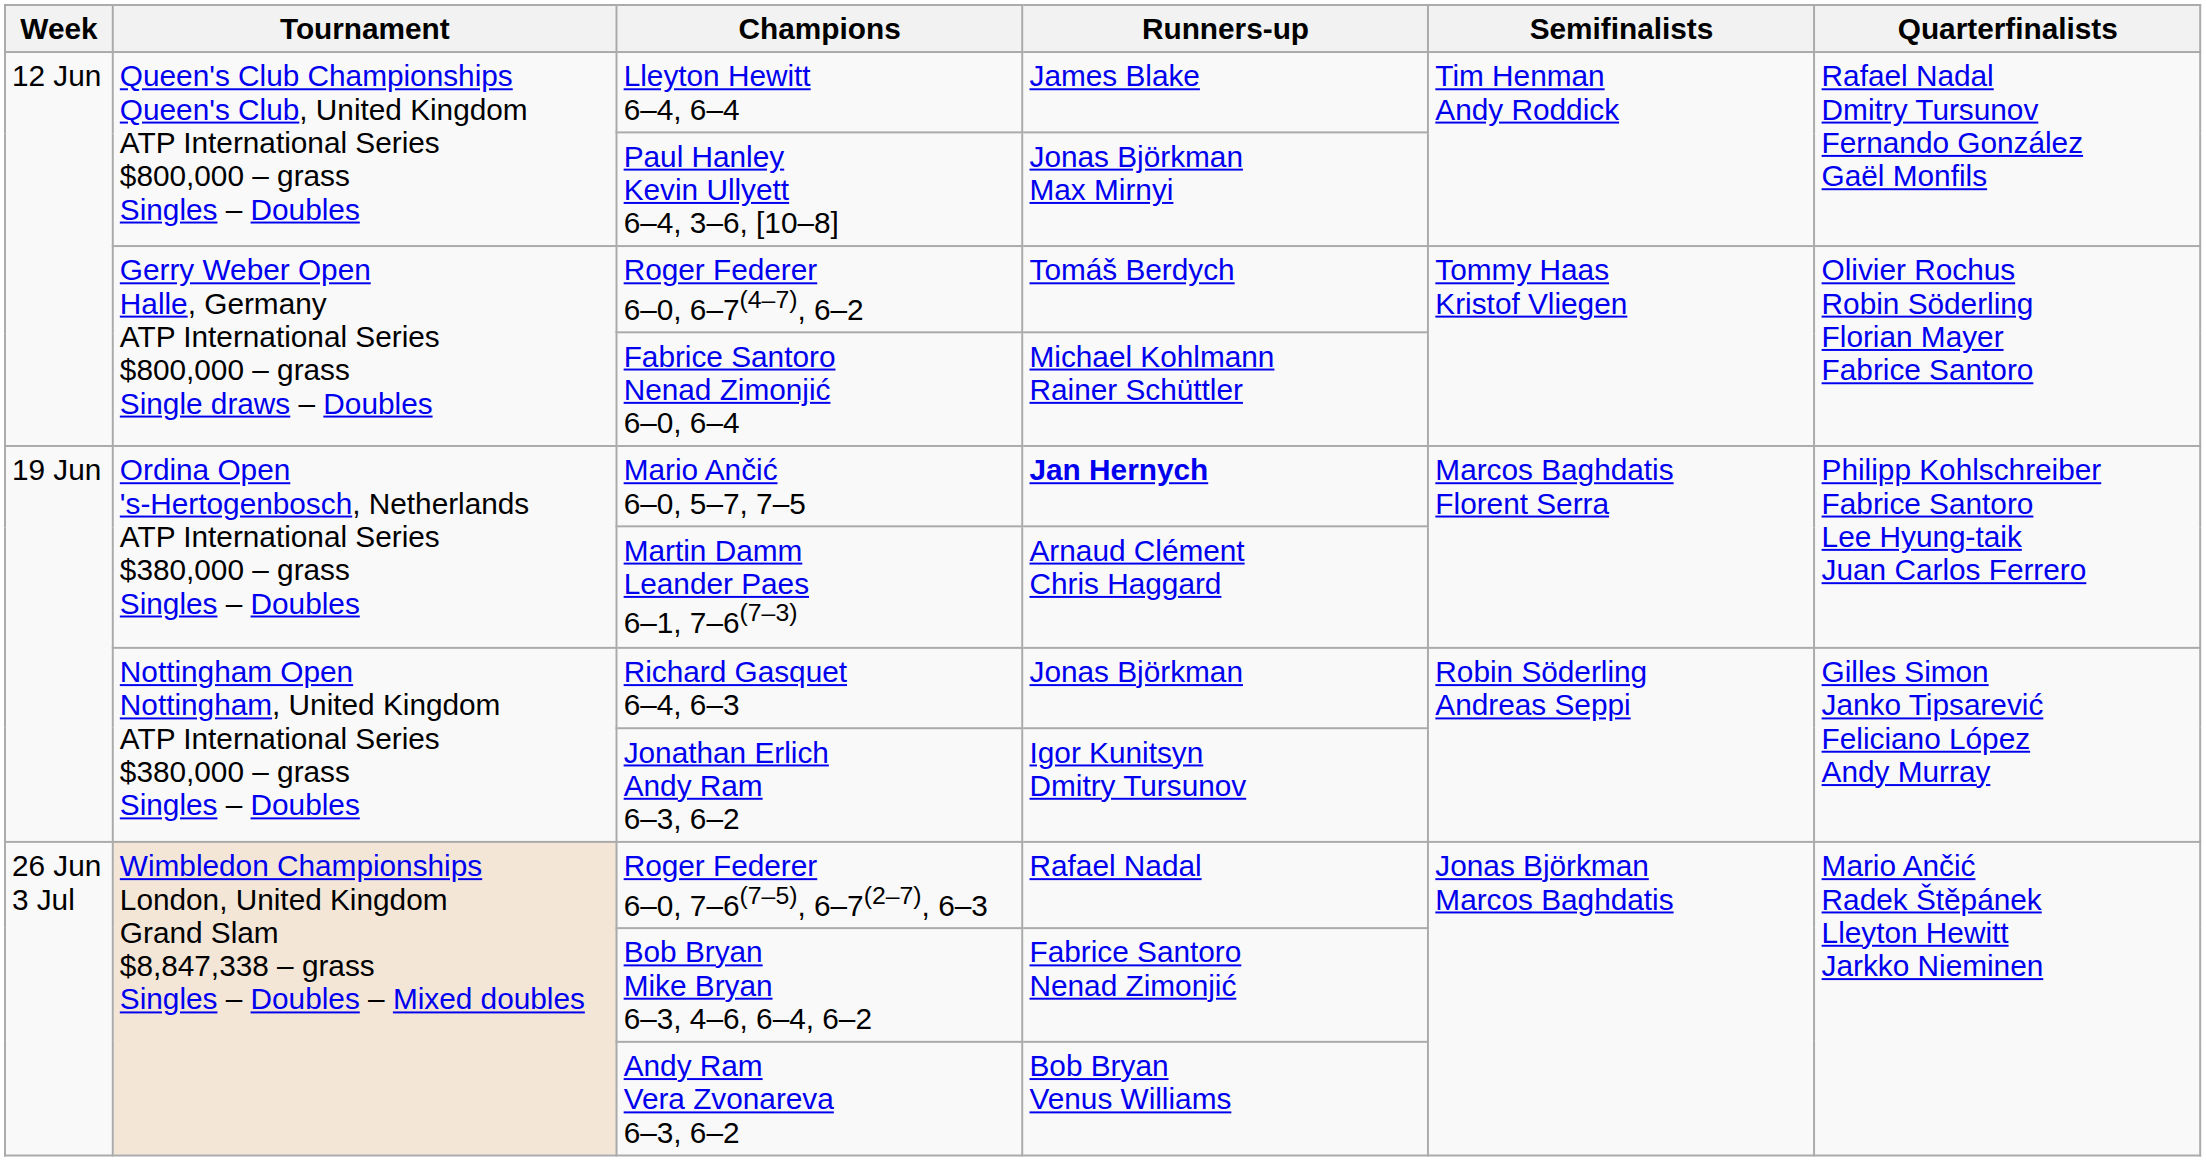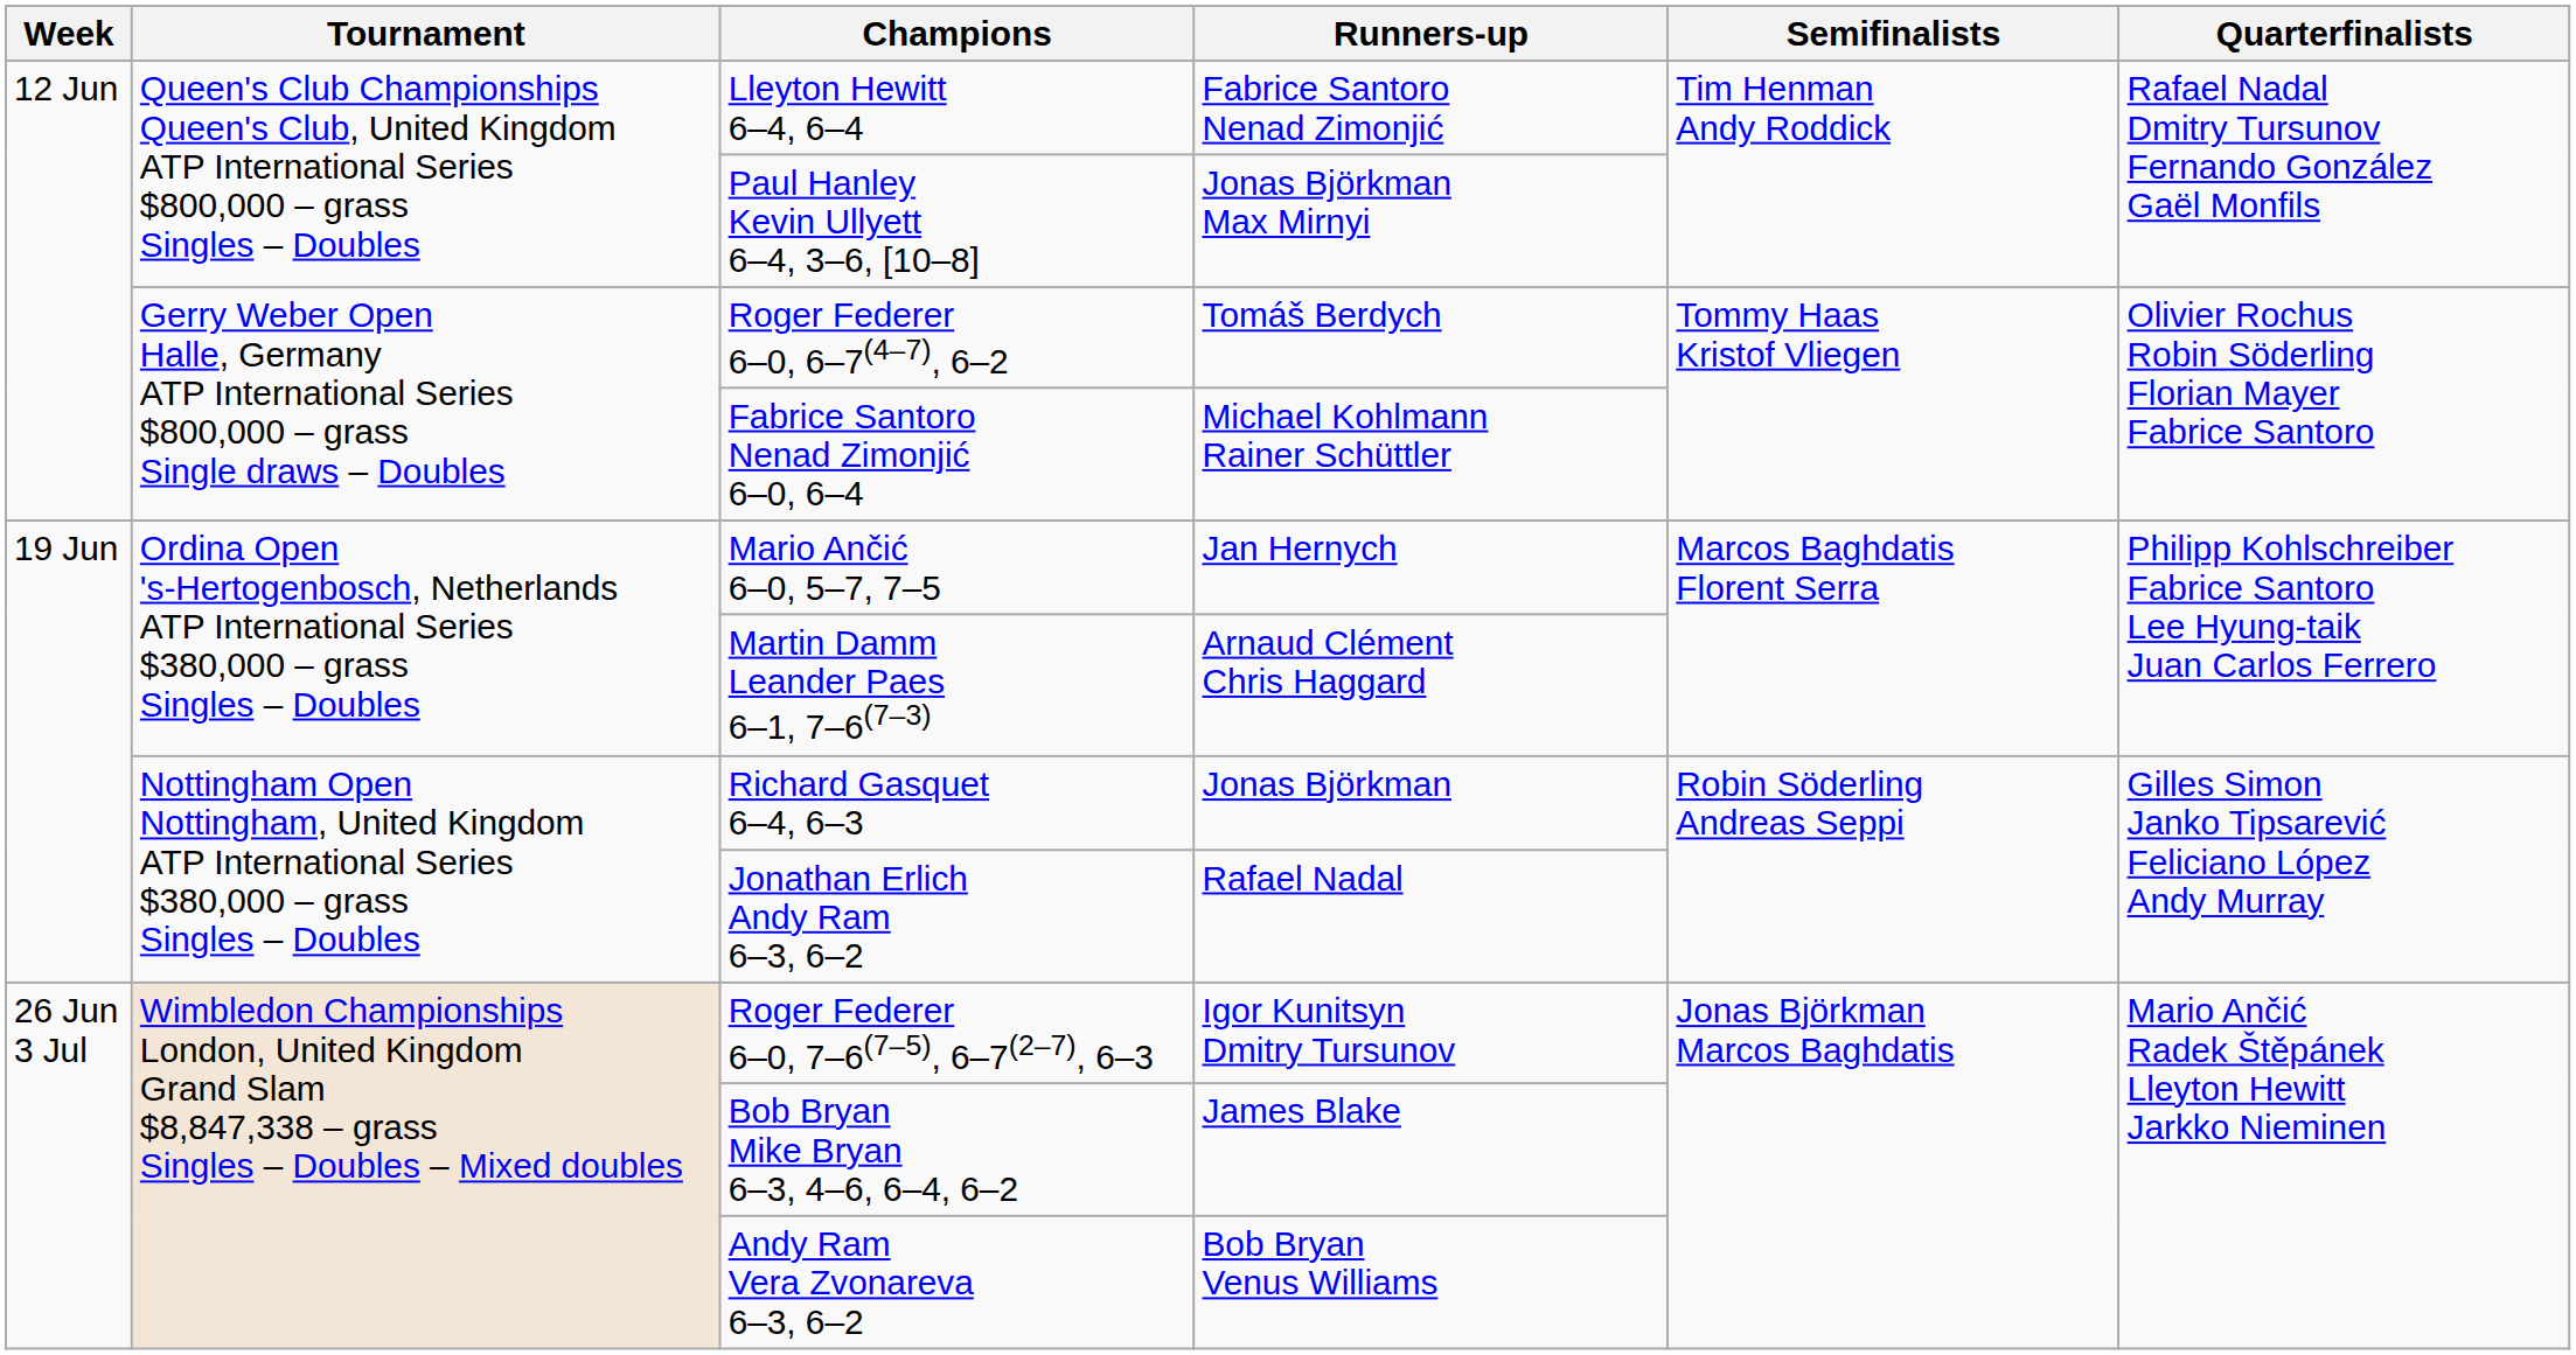 <table class=wikitable style=font-size:95%>
 <tr>
 <th style="width:48px;">Week</th>
 <th style="width:250px;">Tournament</th>
 <th style="width:200px;">Champions</th>
 <th style="width:200px;">Runners-up</th>
 <th style="width:190px;">Semifinalists</th>
 <th style="width:190px;">Quarterfinalists</th>
 </tr>
 <tr valign=top>
 <td rowspan=4>12 Jun</td>
 <td rowspan=2><a href='#'>Queen's Club Championships</a><br> <a href='#'>Queen's Club</a>, United Kingdom<br>ATP International Series<br>$800,000 – grass <br><a href='#'>Singles</a> – <a href='#'>Doubles</a></td>
 <td> <a href='#'>Lleyton Hewitt</a><br> 6–4, 6–4</td>
-<td> <a href='#'>James Blake</a></td>
+<td> <a href='#'>Fabrice Santoro</a><br> <a href='#'>Nenad Zimonjić</a></td>
 <td rowspan=2> <a href='#'>Tim Henman</a><br> <a href='#'>Andy Roddick</a></td>
 <td rowspan=2> <a href='#'>Rafael Nadal</a><br> <a href='#'>Dmitry Tursunov</a><br> <a href='#'>Fernando González</a><br> <a href='#'>Gaël Monfils</a></td>
 </tr>
 <tr valign=top>
 <td> <a href='#'>Paul Hanley</a><br> <a href='#'>Kevin Ullyett</a> <br>6–4, 3–6, [10–8]</td>
 <td> <a href='#'>Jonas Björkman</a><br> <a href='#'>Max Mirnyi</a></td>
 </tr>
 <tr valign=top>
 <td rowspan=2><a href='#'>Gerry Weber Open</a><br> <a href='#'>Halle</a>, Germany<br>ATP International Series<br>$800,000 – grass <br><a href='#'>Single draws</a>  – <a href='#'>Doubles</a></td>
 <td> <a href='#'>Roger Federer</a><br>6–0, 6–7<sup>(4–7)</sup>, 6–2</td>
 <td> <a href='#'>Tomáš Berdych</a></td>
 <td rowspan=2> <a href='#'>Tommy Haas</a><br> <a href='#'>Kristof Vliegen</a></td>
 <td rowspan=2> <a href='#'>Olivier Rochus</a><br> <a href='#'>Robin Söderling</a><br> <a href='#'>Florian Mayer</a><br> <a href='#'>Fabrice Santoro</a></td>
 </tr>
 <tr valign=top>
 <td> <a href='#'>Fabrice Santoro</a><br> <a href='#'>Nenad Zimonjić</a> <br>6–0, 6–4</td>
 <td> <a href='#'>Michael Kohlmann</a><br> <a href='#'>Rainer Schüttler</a></td>
 </tr>
 <tr valign=top>
 <td rowspan=4>19 Jun</td>
 <td rowspan=2><a href='#'>Ordina Open</a><br> <a href='#'>'s-Hertogenbosch</a>, Netherlands<br>ATP International Series <br>$380,000 – grass <br><a href='#'>Singles</a> – <a href='#'>Doubles</a></td>
 <td> <a href='#'>Mario Ančić</a><br>6–0, 5–7, 7–5</td>
-<td><strong> <a href='#'>Jan Hernych</a></strong></td>
+<td> <a href='#'>Jan Hernych</a></td>
 <td rowspan=2> <a href='#'>Marcos Baghdatis</a><br> <a href='#'>Florent Serra</a></td>
 <td rowspan=2> <a href='#'>Philipp Kohlschreiber</a><br> <a href='#'>Fabrice Santoro</a><br> <a href='#'>Lee Hyung-taik</a><br> <a href='#'>Juan Carlos Ferrero</a></td>
 </tr>
 <tr valign=top>
 <td> <a href='#'>Martin Damm</a><br> <a href='#'>Leander Paes</a> <br> 6–1, 7–6<sup>(7–3)</sup></td>
 <td> <a href='#'>Arnaud Clément</a><br> <a href='#'>Chris Haggard</a></td>
 </tr>
 <tr valign=top>
 <td rowspan=2><a href='#'>Nottingham Open</a><br> <a href='#'>Nottingham</a>, United Kingdom<br>ATP International Series <br>$380,000 – grass <br><a href='#'>Singles</a> – <a href='#'>Doubles</a></td>
 <td> <a href='#'>Richard Gasquet</a><br>6–4, 6–3</td>
 <td> <a href='#'>Jonas Björkman</a></td>
 <td rowspan=2> <a href='#'>Robin Söderling</a><br> <a href='#'>Andreas Seppi</a></td>
 <td rowspan=2> <a href='#'>Gilles Simon</a><br> <a href='#'>Janko Tipsarević</a><br> <a href='#'>Feliciano López</a><br> <a href='#'>Andy Murray</a></td>
 </tr>
 <tr valign=top>
 <td> <a href='#'>Jonathan Erlich</a><br> <a href='#'>Andy Ram</a> <br> 6–3, 6–2</td>
-<td> <a href='#'>Igor Kunitsyn</a><br> <a href='#'>Dmitry Tursunov</a></td>
+<td> <a href='#'>Rafael Nadal</a></td>
 </tr>
 <tr valign=top>
 <td rowspan=3>26 Jun<br>3 Jul</td>
 <td bgcolor=#F3E6D7 rowspan=3><a href='#'>Wimbledon Championships</a><br> London, United Kingdom<br>Grand Slam<br>$8,847,338 – grass <br><a href='#'>Singles</a> – <a href='#'>Doubles</a>  – <a href='#'>Mixed doubles</a></td>
 <td> <a href='#'>Roger Federer</a><br>6–0, 7–6<sup>(7–5)</sup>, 6–7<sup>(2–7)</sup>, 6–3</td>
-<td> <a href='#'>Rafael Nadal</a></td>
+<td> <a href='#'>Igor Kunitsyn</a><br> <a href='#'>Dmitry Tursunov</a></td>
 <td rowspan=3> <a href='#'>Jonas Björkman</a><br> <a href='#'>Marcos Baghdatis</a></td>
 <td rowspan=3> <a href='#'>Mario Ančić</a><br> <a href='#'>Radek Štěpánek</a><br> <a href='#'>Lleyton Hewitt</a><br> <a href='#'>Jarkko Nieminen</a></td>
 </tr>
 <tr valign=top>
 <td> <a href='#'>Bob Bryan</a><br> <a href='#'>Mike Bryan</a> <br>6–3, 4–6, 6–4, 6–2</td>
-<td> <a href='#'>Fabrice Santoro</a><br> <a href='#'>Nenad Zimonjić</a></td>
+<td> <a href='#'>James Blake</a></td>
 </tr>
 <tr valign=top>
 <td> <a href='#'>Andy Ram</a> <br>  <a href='#'>Vera Zvonareva</a> <br>6–3, 6–2</td>
 <td> <a href='#'>Bob Bryan</a> <br>  <a href='#'>Venus Williams</a></td>
 </tr>
 </table>
